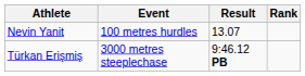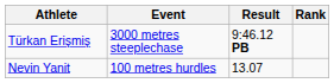 <table class=wikitable>
 <tr>
 <th width=125>Athlete</th>
 <th width=150>Event</th>
 <th width=75>Result</th>
 <th>Rank</th>
 </tr>
 <tr>
+<td><a href='#'>Türkan Erişmiş</a></td>
+<td><a href='#'>3000 metres steeplechase</a></td>
+<td>9:46.12 <strong>PB</strong></td>
+<td align=center></td>
+</tr>
+<tr>
 <td><a href='#'>Nevin Yanit</a></td>
 <td><a href='#'>100 metres hurdles</a></td>
 <td>13.07</td>
 <td align=center></td>
 </tr>
-<tr>
-<td><a href='#'>Türkan Erişmiş</a></td>
-<td><a href='#'>3000 metres steeplechase</a></td>
-<td>9:46.12 <strong>PB</strong></td>
-<td align=center></td>
-</tr>
 </table>
